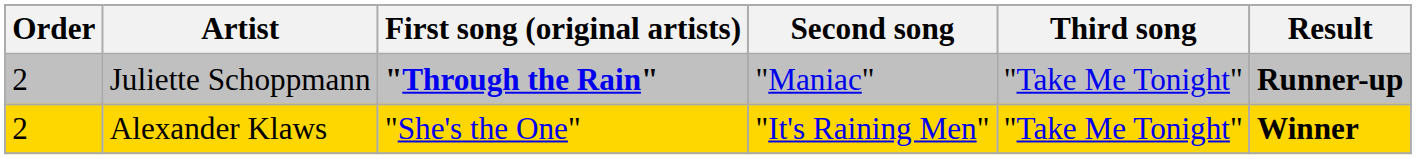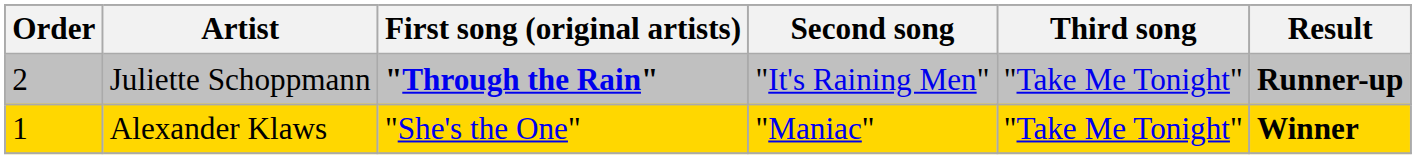 <table class=wikitable>
 <tr>
 <th>Order</th>
 <th>Artist</th>
 <th>First song (original artists)</th>
 <th>Second song</th>
 <th>Third song</th>
 <th>Result</th>
 </tr>
 <tr style="background:silver;">
 <td>2</td>
 <td>Juliette Schoppmann</td>
 <td><strong>"<a href='#'>Through the Rain</a>"</strong></td>
-<td>"<a href='#'>Maniac</a>"</td>
+<td>"<a href='#'>It's Raining Men</a>"</td>
 <td>"<a href='#'>Take Me Tonight</a>"</td>
 <td><strong>Runner-up</strong></td>
 </tr>
 <tr style="background:gold;">
-<td>2</td>
+<td>1</td>
 <td>Alexander Klaws</td>
 <td>"<a href='#'>She's the One</a>"</td>
-<td>"<a href='#'>It's Raining Men</a>"</td>
+<td>"<a href='#'>Maniac</a>"</td>
 <td>"<a href='#'>Take Me Tonight</a>"</td>
 <td><strong>Winner</strong></td>
 </tr>
 </table>
